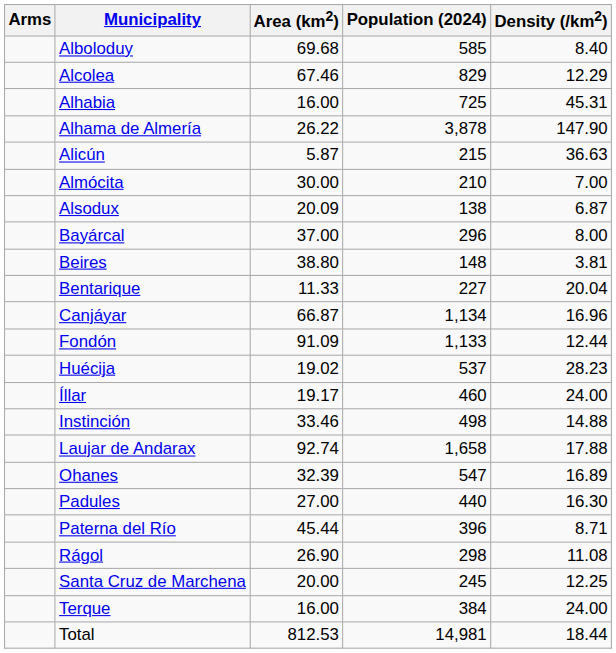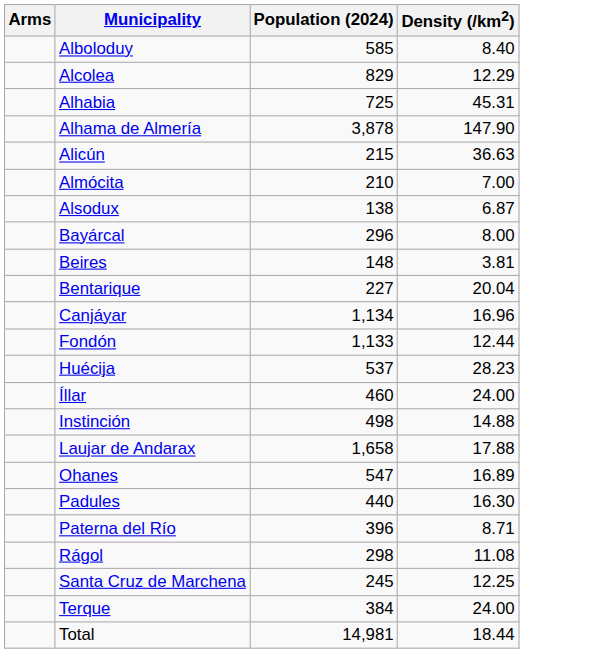 <table class="wikitable sortable">
 <tr>
 <th>Arms</th>
 <th><a href='#'>Municipality</a></th>
-<th>Area (km<sup>2</sup>)</th>
 <th>Population (2024)</th>
 <th>Density (/km<sup>2</sup>)</th>
 </tr>
 <tr>
 <td></td>
 <td><a href='#'>Alboloduy</a></td>
-<td align="right">69.68</td>
 <td align="right">585</td>
 <td align="right">8.40</td>
 </tr>
 <tr>
 <td></td>
 <td><a href='#'>Alcolea</a></td>
-<td align="right">67.46</td>
 <td align="right">829</td>
 <td align="right">12.29</td>
 </tr>
 <tr>
 <td></td>
 <td><a href='#'>Alhabia</a></td>
-<td align="right">16.00</td>
 <td align="right">725</td>
 <td align="right">45.31</td>
 </tr>
 <tr>
 <td></td>
 <td><a href='#'>Alhama de Almería</a></td>
-<td align="right">26.22</td>
 <td align="right">3,878</td>
 <td align="right">147.90</td>
 </tr>
 <tr>
 <td></td>
 <td><a href='#'>Alicún</a></td>
-<td align="right">5.87</td>
 <td align="right">215</td>
 <td align="right">36.63</td>
 </tr>
 <tr>
 <td></td>
 <td><a href='#'>Almócita</a></td>
-<td align="right">30.00</td>
 <td align="right">210</td>
 <td align="right">7.00</td>
 </tr>
 <tr>
 <td></td>
 <td><a href='#'>Alsodux</a></td>
-<td align="right">20.09</td>
 <td align="right">138</td>
 <td align="right">6.87</td>
 </tr>
 <tr>
 <td></td>
 <td><a href='#'>Bayárcal</a></td>
-<td align="right">37.00</td>
 <td align="right">296</td>
 <td align="right">8.00</td>
 </tr>
 <tr>
 <td></td>
 <td><a href='#'>Beires</a></td>
-<td align="right">38.80</td>
 <td align="right">148</td>
 <td align="right">3.81</td>
 </tr>
 <tr>
 <td></td>
 <td><a href='#'>Bentarique</a></td>
-<td align="right">11.33</td>
 <td align="right">227</td>
 <td align="right">20.04</td>
 </tr>
 <tr>
 <td></td>
 <td><a href='#'>Canjáyar</a></td>
-<td align="right">66.87</td>
 <td align="right">1,134</td>
 <td align="right">16.96</td>
 </tr>
 <tr>
 <td></td>
 <td><a href='#'>Fondón</a></td>
-<td align="right">91.09</td>
 <td align="right">1,133</td>
 <td align="right">12.44</td>
 </tr>
 <tr>
 <td></td>
 <td><a href='#'>Huécija</a></td>
-<td align="right">19.02</td>
 <td align="right">537</td>
 <td align="right">28.23</td>
 </tr>
 <tr>
 <td></td>
 <td><a href='#'>Íllar</a></td>
-<td align="right">19.17</td>
 <td align="right">460</td>
 <td align="right">24.00</td>
 </tr>
 <tr>
 <td></td>
 <td><a href='#'>Instinción</a></td>
-<td align="right">33.46</td>
 <td align="right">498</td>
 <td align="right">14.88</td>
 </tr>
 <tr>
 <td></td>
 <td><a href='#'>Laujar de Andarax</a></td>
-<td align="right">92.74</td>
 <td align="right">1,658</td>
 <td align="right">17.88</td>
 </tr>
 <tr>
 <td></td>
 <td><a href='#'>Ohanes</a></td>
-<td align="right">32.39</td>
 <td align="right">547</td>
 <td align="right">16.89</td>
 </tr>
 <tr>
 <td></td>
 <td><a href='#'>Padules</a></td>
-<td align="right">27.00</td>
 <td align="right">440</td>
 <td align="right">16.30</td>
 </tr>
 <tr>
 <td></td>
 <td><a href='#'>Paterna del Río</a></td>
-<td align="right">45.44</td>
 <td align="right">396</td>
 <td align="right">8.71</td>
 </tr>
 <tr>
 <td></td>
 <td><a href='#'>Rágol</a></td>
-<td align="right">26.90</td>
 <td align="right">298</td>
 <td align="right">11.08</td>
 </tr>
 <tr>
 <td></td>
 <td><a href='#'>Santa Cruz de Marchena</a></td>
-<td align="right">20.00</td>
 <td align="right">245</td>
 <td align="right">12.25</td>
 </tr>
 <tr>
 <td></td>
 <td><a href='#'>Terque</a></td>
-<td align="right">16.00</td>
 <td align="right">384</td>
 <td align="right">24.00</td>
 </tr>
 <tr>
 <td></td>
 <td>Total</td>
-<td align="right">812.53</td>
 <td align="right">14,981</td>
 <td align="right">18.44</td>
 </tr>
 </table>
